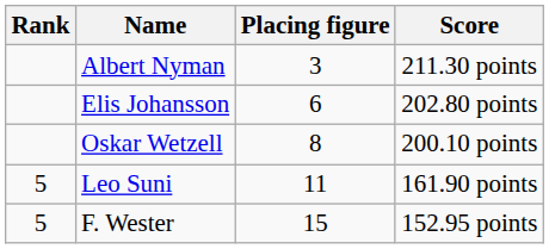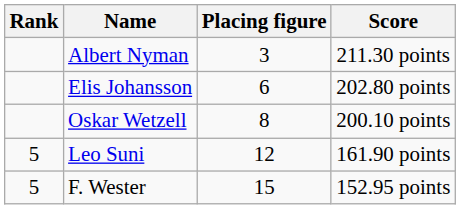 <table class="wikitable" style="text-align:center">
 <tr>
 <th>Rank</th>
 <th>Name</th>
 <th>Placing figure</th>
 <th>Score</th>
 </tr>
 <tr>
 <td></td>
 <td align=left><a href='#'>Albert Nyman</a></td>
 <td>3</td>
 <td>211.30 points</td>
 </tr>
 <tr>
 <td></td>
 <td align=left><a href='#'>Elis Johansson</a></td>
 <td>6</td>
 <td>202.80 points</td>
 </tr>
 <tr>
 <td></td>
 <td align=left><a href='#'>Oskar Wetzell</a></td>
 <td>8</td>
 <td>200.10 points</td>
 </tr>
 <tr>
 <td>5</td>
 <td align=left><a href='#'>Leo Suni</a></td>
-<td>11</td>
+<td>12</td>
 <td>161.90 points</td>
 </tr>
 <tr>
 <td>5</td>
 <td align=left>F. Wester</td>
 <td>15</td>
 <td>152.95 points</td>
 </tr>
 </table>
